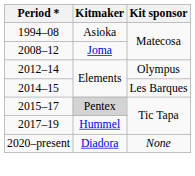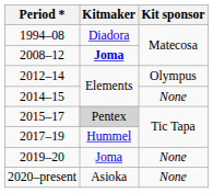 <table class="wikitable" style="text-align: center">
 <tr>
 <th>Period *</th>
 <th>Kitmaker</th>
 <th>Kit sponsor</th>
 </tr>
 <tr>
 <td>1994–08</td>
-<td>Asioka</td>
+<td><a href='#'>Diadora</a></td>
 <td rowspan=2>Matecosa</td>
 </tr>
 <tr>
 <td>2008–12</td>
-<td><a href='#'>Joma</a></td>
+<td><strong><a href='#'>Joma</a></strong></td>
 </tr>
 <tr>
 <td>2012–14</td>
 <td rowspan=2>Elements</td>
 <td>Olympus</td>
 </tr>
 <tr>
 <td>2014–15</td>
-<td>Les Barques</td>
+<td><em>None</em></td>
 </tr>
 <tr>
 <td>2015–17</td>
 <td style="background: lightgrey;">Pentex</td>
 <td rowspan=2>Tic Tapa</td>
 </tr>
 <tr>
 <td>2017–19</td>
 <td><a href='#'>Hummel</a></td>
 </tr>
 <tr>
+<td>2019–20</td>
+<td><a href='#'>Joma</a></td>
+<td><em>None</em></td>
+</tr>
+<tr>
 <td>2020–present</td>
-<td><a href='#'>Diadora</a></td>
+<td>Asioka</td>
 <td><em>None</em></td>
 </tr>
 </table>
